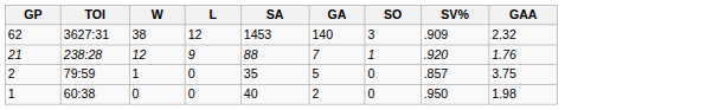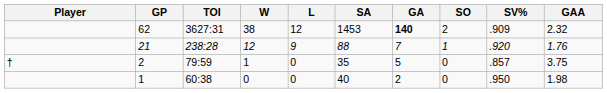 <table class="wikitable sortable">
 <tr>
+<th style="width:12em">Player</th>
 <th style="width:4em">GP</th>
 <th style="width:5em">TOI</th>
 <th style="width:4em">W</th>
 <th style="width:4em">L</th>
 <th style="width:5em">SA</th>
 <th style="width:4em">GA</th>
 <th style="width:4em">SO</th>
 <th style="width:5em">SV%</th>
 <th style="width:5em">GAA</th>
 </tr>
 <tr>
+<td></td>
 <td>62</td>
 <td>3627:31</td>
 <td>38</td>
 <td>12</td>
 <td>1453</td>
-<td>140</td>
-<td>3</td>
+<td><strong>140</strong></td>
+<td>2</td>
 <td>.909</td>
 <td>2.32</td>
 </tr>
 <tr>
+<td><em></em></td>
 <td><em>21</em></td>
 <td><em>238:28</em></td>
 <td><em>12</em></td>
 <td><em>9</em></td>
 <td><em>88</em></td>
 <td><em>7</em></td>
 <td><em>1</em></td>
 <td><em>.920</em></td>
 <td><em>1.76</em></td>
 </tr>
 <tr>
+<td>†</td>
 <td>2</td>
 <td>79:59</td>
 <td>1</td>
 <td>0</td>
 <td>35</td>
 <td>5</td>
 <td>0</td>
 <td>.857</td>
 <td>3.75</td>
 </tr>
 <tr>
+<td></td>
 <td>1</td>
 <td>60:38</td>
 <td>0</td>
 <td>0</td>
 <td>40</td>
 <td>2</td>
 <td>0</td>
 <td>.950</td>
 <td>1.98</td>
 </tr>
 </table>
